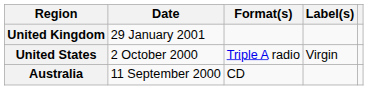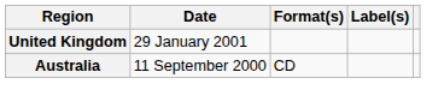 <table class="wikitable plainrowheaders">
 <tr>
 <th scope="col">Region</th>
 <th scope="col">Date</th>
 <th scope="col">Format(s)</th>
 <th scope="col">Label(s)</th>
 <th scope="col"></th>
 </tr>
 <tr>
 <th scope="row">United Kingdom</th>
 <td>29 January 2001</td>
 <td></td>
 <td></td>
 <td align="center"></td>
 </tr>
 <tr>
-<th scope="row">United States</th>
-<td>2 October 2000</td>
-<td><a href='#'>Triple A</a> radio</td>
-<td>Virgin</td>
-<td align="center"></td>
-</tr>
-<tr>
 <th scope="row">Australia</th>
 <td>11 September 2000</td>
 <td>CD</td>
 <td></td>
 <td align="center"></td>
 </tr>
 </table>
